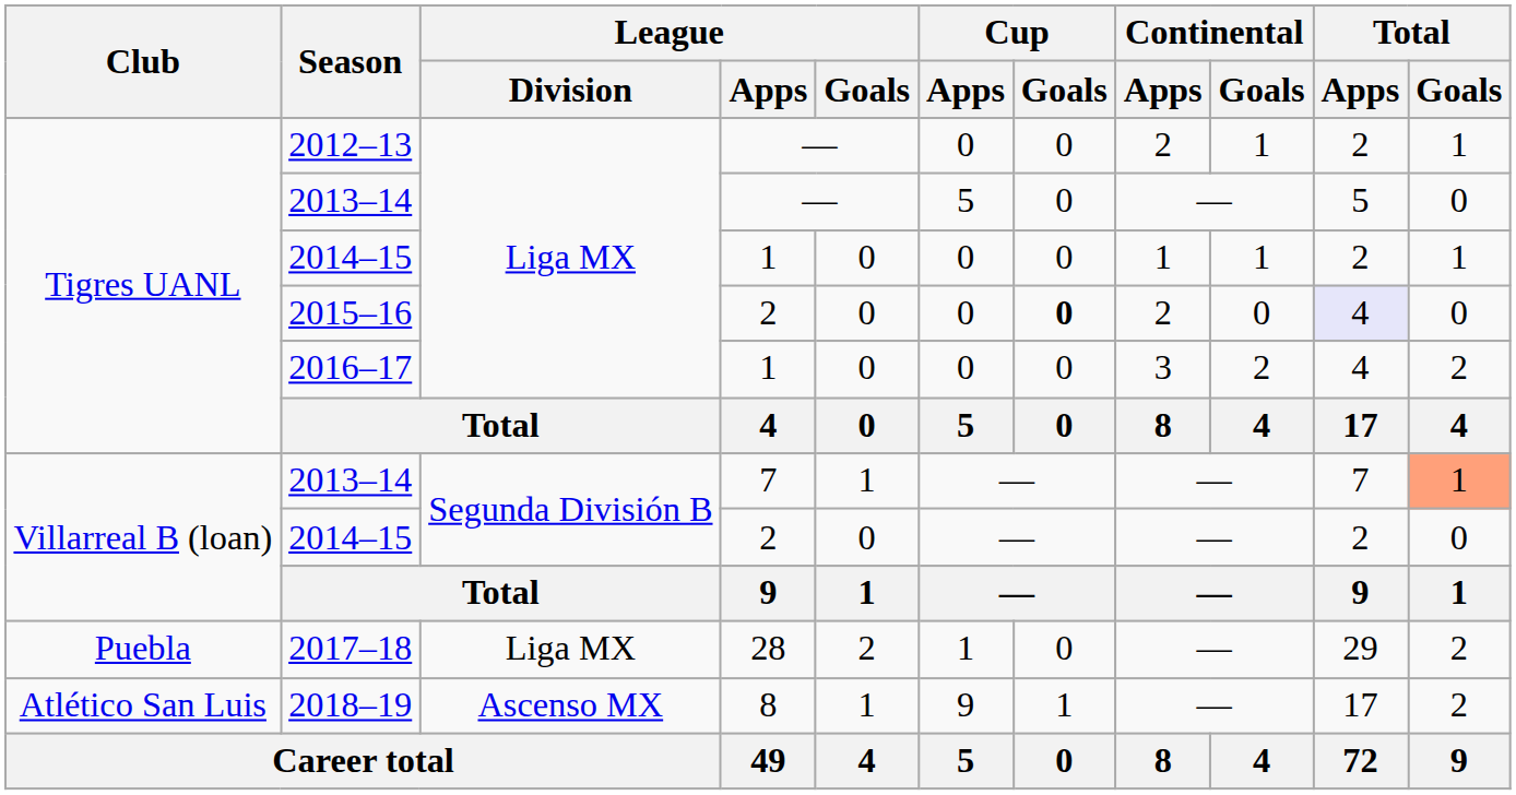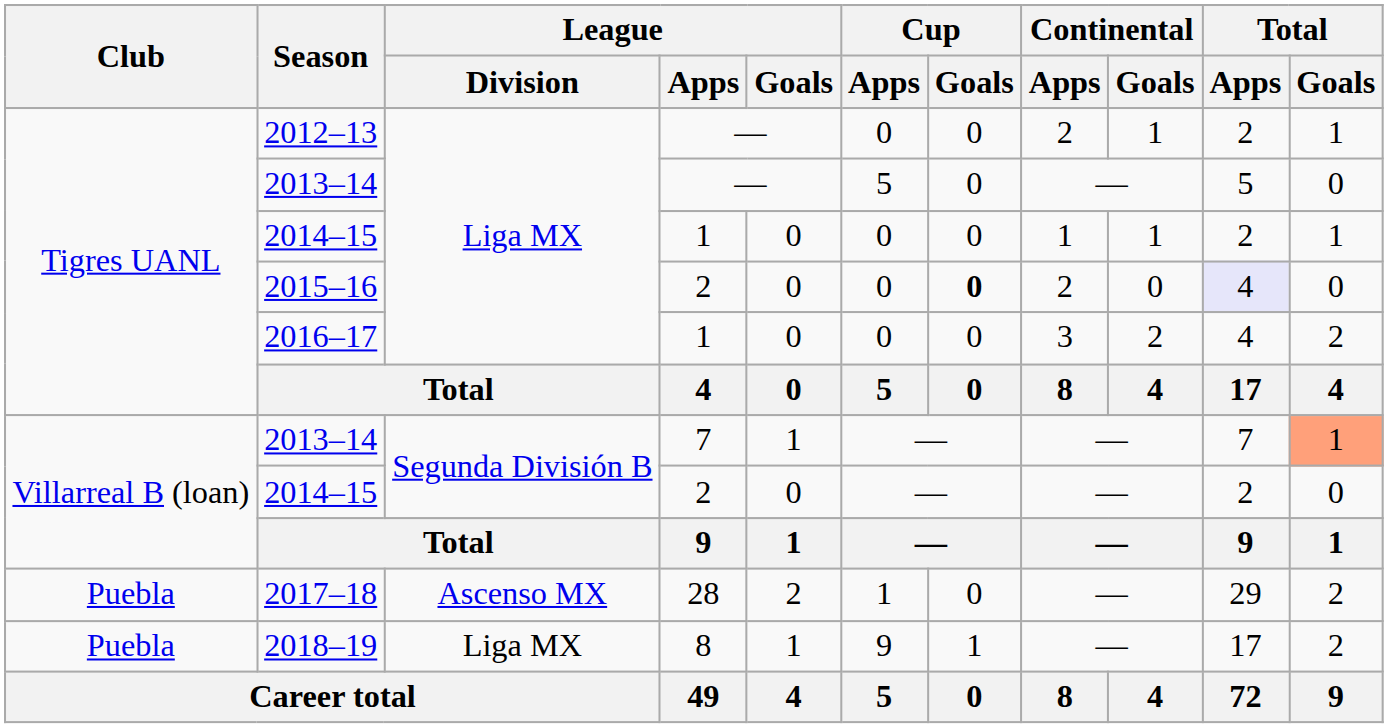 <table class="wikitable" style="text-align:center">
 <tr>
 <th rowspan="2">Club</th>
 <th rowspan="2">Season</th>
 <th colspan="3">League</th>
 <th colspan="2">Cup</th>
 <th colspan="2">Continental</th>
 <th colspan="2">Total</th>
 </tr>
 <tr>
 <th>Division</th>
 <th>Apps</th>
 <th>Goals</th>
 <th>Apps</th>
 <th>Goals</th>
 <th>Apps</th>
 <th>Goals</th>
 <th>Apps</th>
 <th>Goals</th>
 </tr>
 <tr>
 <td rowspan="6"><a href='#'>Tigres UANL</a></td>
 <td><a href='#'>2012–13</a></td>
 <td rowspan="5"><a href='#'>Liga MX</a></td>
 <td colspan="2">—</td>
 <td>0</td>
 <td>0</td>
 <td>2</td>
 <td>1</td>
 <td>2</td>
 <td>1</td>
 </tr>
 <tr>
 <td><a href='#'>2013–14</a></td>
 <td colspan="2">—</td>
 <td>5</td>
 <td>0</td>
 <td colspan="2">—</td>
 <td>5</td>
 <td>0</td>
 </tr>
 <tr>
 <td><a href='#'>2014–15</a></td>
 <td>1</td>
 <td>0</td>
 <td>0</td>
 <td>0</td>
 <td>1</td>
 <td>1</td>
 <td>2</td>
 <td>1</td>
 </tr>
 <tr>
 <td><a href='#'>2015–16</a></td>
 <td>2</td>
 <td>0</td>
 <td>0</td>
 <td><strong>0</strong></td>
 <td>2</td>
 <td>0</td>
 <td style="background: lavender;">4</td>
 <td>0</td>
 </tr>
 <tr>
 <td><a href='#'>2016–17</a></td>
 <td>1</td>
 <td>0</td>
 <td>0</td>
 <td>0</td>
 <td>3</td>
 <td>2</td>
 <td>4</td>
 <td>2</td>
 </tr>
 <tr>
 <th colspan="2">Total</th>
 <th>4</th>
 <th>0</th>
 <th>5</th>
 <th>0</th>
 <th>8</th>
 <th>4</th>
 <th>17</th>
 <th>4</th>
 </tr>
 <tr>
 <td rowspan="3"><a href='#'>Villarreal B</a> (loan)</td>
 <td><a href='#'>2013–14</a></td>
 <td rowspan="2"><a href='#'>Segunda División B</a></td>
 <td>7</td>
 <td>1</td>
 <td colspan="2">—</td>
 <td colspan="2">—</td>
 <td>7</td>
 <td style="background: lightsalmon;">1</td>
 </tr>
 <tr>
 <td><a href='#'>2014–15</a></td>
 <td>2</td>
 <td>0</td>
 <td colspan="2">—</td>
 <td colspan="2">—</td>
 <td>2</td>
 <td>0</td>
 </tr>
 <tr>
 <th colspan="2">Total</th>
 <th>9</th>
 <th>1</th>
 <th colspan="2">—</th>
 <th colspan="2">—</th>
 <th>9</th>
 <th>1</th>
 </tr>
 <tr>
 <td><a href='#'>Puebla</a></td>
 <td><a href='#'>2017–18</a></td>
-<td>Liga MX</td>
+<td><a href='#'>Ascenso MX</a></td>
 <td>28</td>
 <td>2</td>
 <td>1</td>
 <td>0</td>
 <td colspan="2">—</td>
 <td>29</td>
 <td>2</td>
 </tr>
 <tr>
-<td><a href='#'>Atlético San Luis</a></td>
+<td><a href='#'>Puebla</a></td>
 <td><a href='#'>2018–19</a></td>
-<td><a href='#'>Ascenso MX</a></td>
+<td>Liga MX</td>
 <td>8</td>
 <td>1</td>
 <td>9</td>
 <td>1</td>
 <td colspan="2">—</td>
 <td>17</td>
 <td>2</td>
 </tr>
 <tr>
 <th colspan="3">Career total</th>
 <th>49</th>
 <th>4</th>
 <th>5</th>
 <th>0</th>
 <th>8</th>
 <th>4</th>
 <th>72</th>
 <th>9</th>
 </tr>
 </table>
